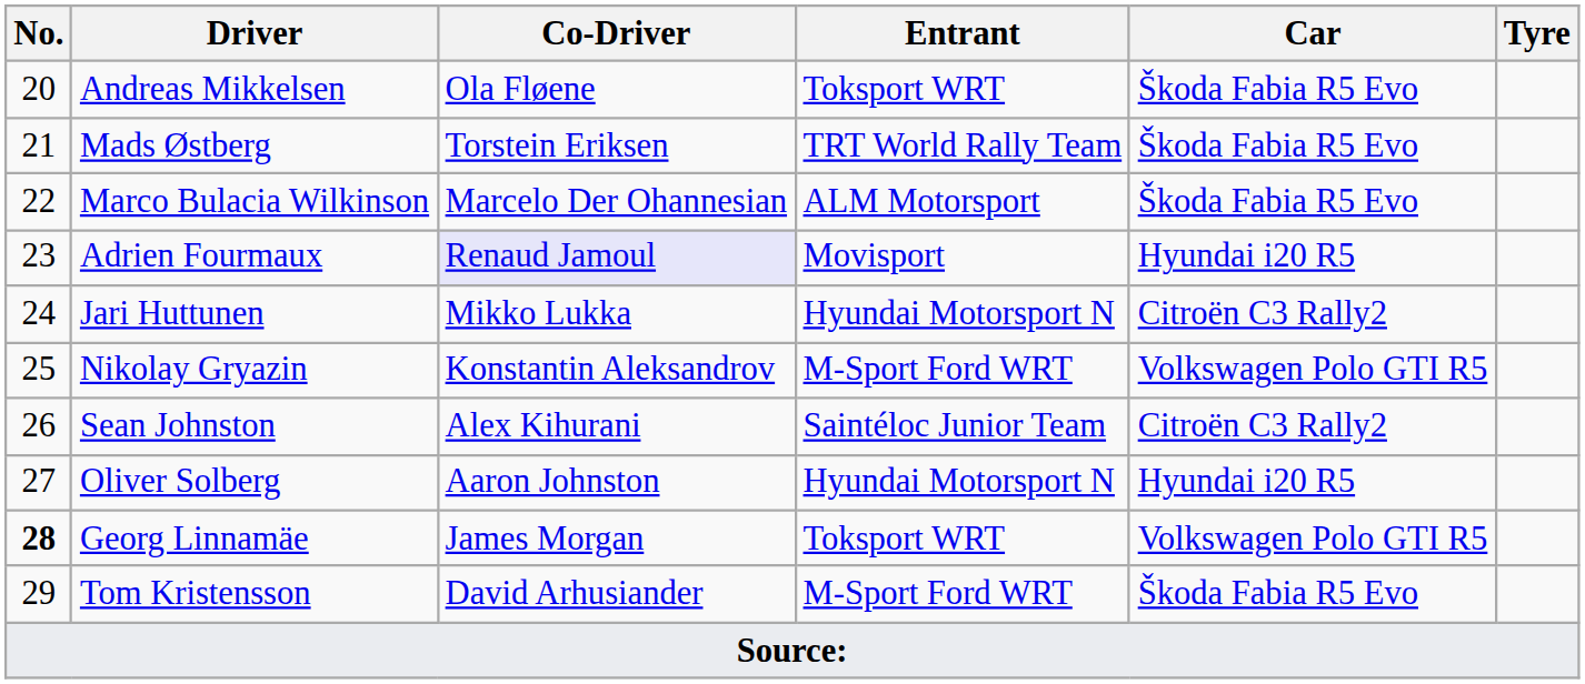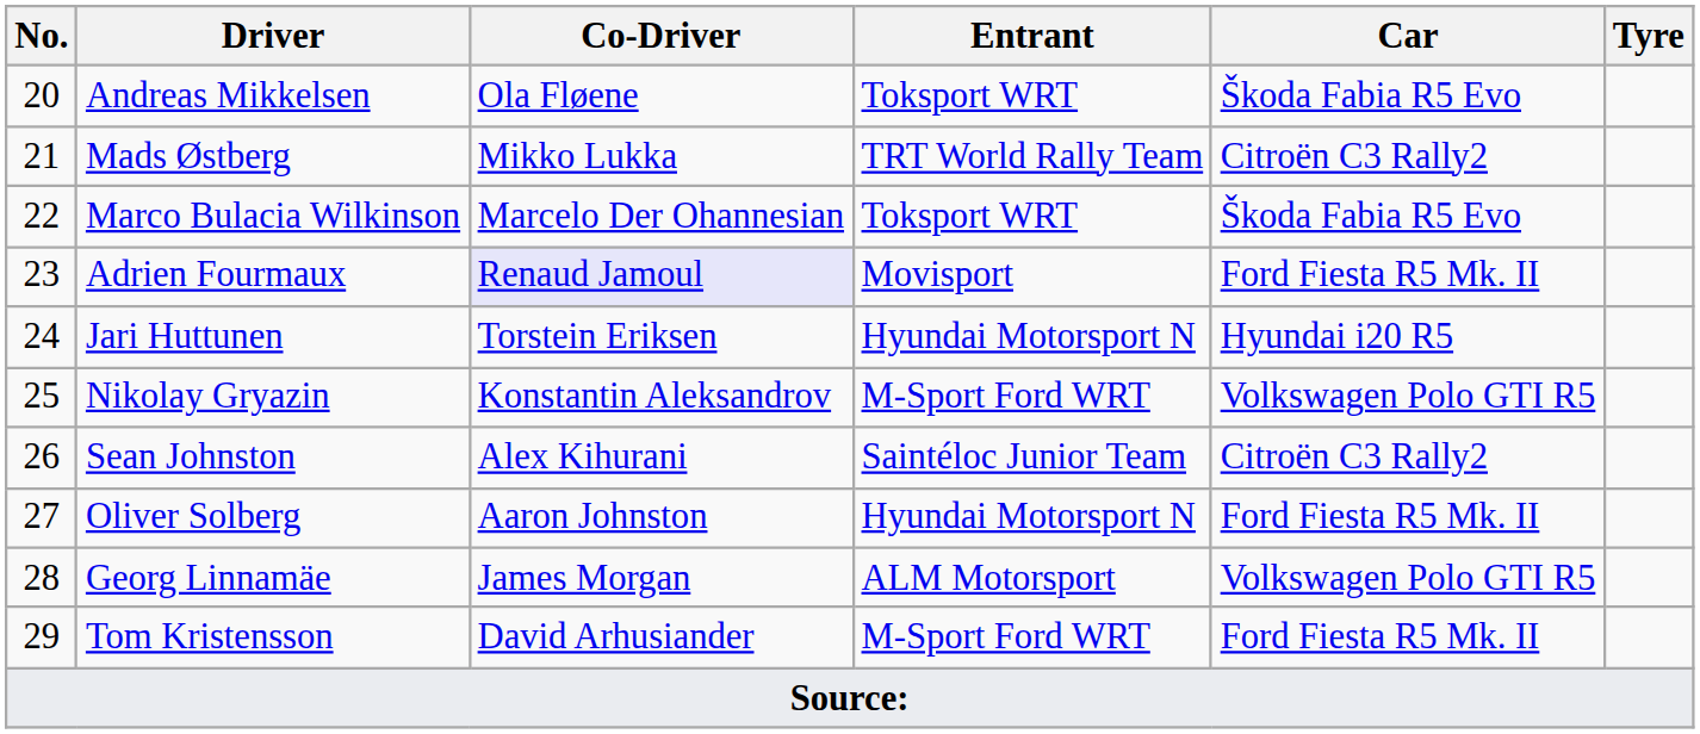 <table class="wikitable" style="font-size: 85%;">
 <tr>
 <th>No.</th>
 <th>Driver</th>
 <th>Co-Driver</th>
 <th>Entrant</th>
 <th>Car</th>
 <th>Tyre</th>
 </tr>
 <tr>
 <td align="center">20</td>
 <td nowrap> <a href='#'>Andreas Mikkelsen</a></td>
 <td> <a href='#'>Ola Fløene</a></td>
 <td> <a href='#'>Toksport WRT</a></td>
 <td nowrap><a href='#'>Škoda Fabia R5 Evo</a></td>
 <td align="center"></td>
 </tr>
 <tr>
 <td align="center">21</td>
 <td> <a href='#'>Mads Østberg</a></td>
-<td> <a href='#'>Torstein Eriksen</a></td>
+<td> <a href='#'>Mikko Lukka</a></td>
 <td> <a href='#'>TRT World Rally Team</a></td>
-<td nowrap><a href='#'>Škoda Fabia R5 Evo</a></td>
+<td><a href='#'>Citroën C3 Rally2</a></td>
 <td align="center"></td>
 </tr>
 <tr>
 <td align="center">22</td>
 <td> <a href='#'>Marco Bulacia Wilkinson</a></td>
 <td> <a href='#'>Marcelo Der Ohannesian</a></td>
-<td> <a href='#'>ALM Motorsport</a></td>
+<td> <a href='#'>Toksport WRT</a></td>
 <td><a href='#'>Škoda Fabia R5 Evo</a></td>
 <td align="center"></td>
 </tr>
 <tr>
 <td align="center">23</td>
 <td> <a href='#'>Adrien Fourmaux</a></td>
 <td style="background: lavender;"> <a href='#'>Renaud Jamoul</a></td>
 <td> <a href='#'>Movisport</a></td>
-<td><a href='#'>Hyundai i20 R5</a></td>
+<td><a href='#'>Ford Fiesta R5 Mk. II</a></td>
 <td align="center"></td>
 </tr>
 <tr>
 <td align="center">24</td>
 <td> <a href='#'>Jari Huttunen</a></td>
-<td> <a href='#'>Mikko Lukka</a></td>
+<td> <a href='#'>Torstein Eriksen</a></td>
 <td> <a href='#'>Hyundai Motorsport N</a></td>
-<td><a href='#'>Citroën C3 Rally2</a></td>
+<td><a href='#'>Hyundai i20 R5</a></td>
 <td align="center"></td>
 </tr>
 <tr>
 <td align="center">25</td>
 <td> <a href='#'>Nikolay Gryazin</a></td>
 <td> <a href='#'>Konstantin Aleksandrov</a></td>
 <td> <a href='#'>M-Sport Ford WRT</a></td>
 <td><a href='#'>Volkswagen Polo GTI R5</a></td>
 <td align="center"></td>
 </tr>
 <tr>
 <td align="center">26</td>
 <td> <a href='#'>Sean Johnston</a></td>
 <td> <a href='#'>Alex Kihurani</a></td>
 <td> <a href='#'>Saintéloc Junior Team</a></td>
 <td><a href='#'>Citroën C3 Rally2</a></td>
 <td align="center"></td>
 </tr>
 <tr>
 <td align="center">27</td>
 <td> <a href='#'>Oliver Solberg</a></td>
 <td> <a href='#'>Aaron Johnston</a></td>
 <td> <a href='#'>Hyundai Motorsport N</a></td>
-<td><a href='#'>Hyundai i20 R5</a></td>
+<td><a href='#'>Ford Fiesta R5 Mk. II</a></td>
 <td align="center"></td>
 </tr>
 <tr>
-<td align="center"><strong>28</strong></td>
+<td align="center">28</td>
 <td> <a href='#'>Georg Linnamäe</a></td>
 <td> <a href='#'>James Morgan</a></td>
-<td> <a href='#'>Toksport WRT</a></td>
+<td> <a href='#'>ALM Motorsport</a></td>
 <td><a href='#'>Volkswagen Polo GTI R5</a></td>
 <td align="center"></td>
 </tr>
 <tr>
 <td align="center">29</td>
 <td> <a href='#'>Tom Kristensson</a></td>
 <td> <a href='#'>David Arhusiander</a></td>
 <td> <a href='#'>M-Sport Ford WRT</a></td>
-<td nowrap><a href='#'>Škoda Fabia R5 Evo</a></td>
+<td><a href='#'>Ford Fiesta R5 Mk. II</a></td>
 <td align="center"></td>
 </tr>
 <tr>
 <td colspan="6" style="background-color:#EAECF0;text-align:center"><strong>Source:</strong></td>
 </tr>
 </table>
